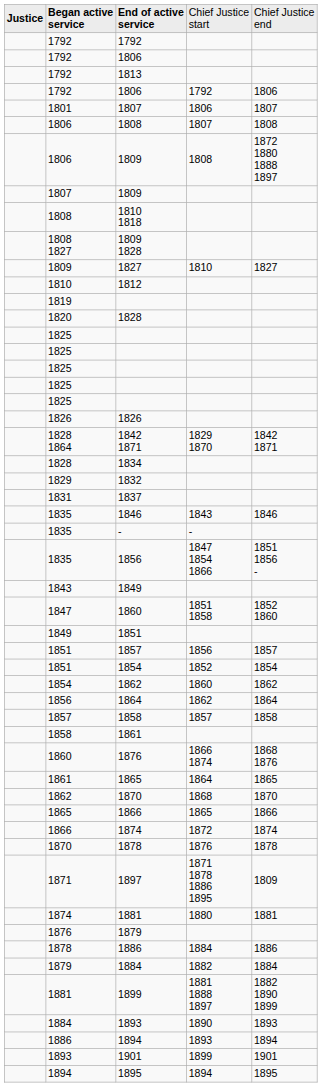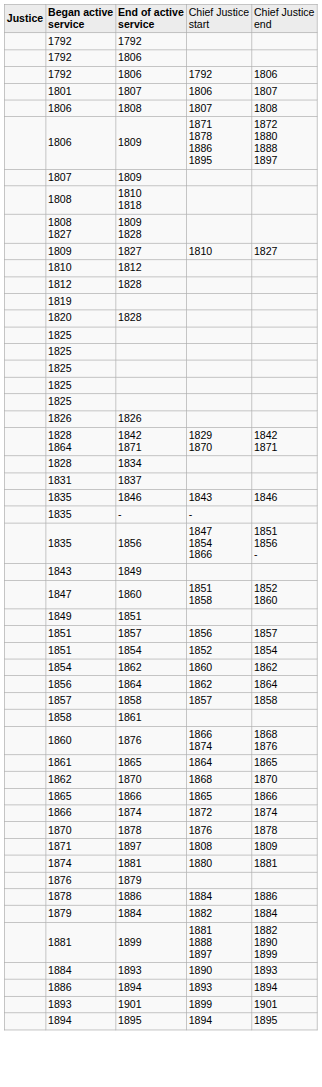 <table class="sortable wikitable">
 <tr bgcolor="#ececec">
 <td><strong>Justice</strong></td>
 <td><strong>Began active<br>service</strong></td>
 <td><strong>End of active<br>service</strong></td>
 <td>Chief Justice<br>start</td>
 <td>Chief Justice<br>end</td>
 </tr>
 <tr>
 <td></td>
 <td>1792</td>
 <td>1792</td>
 <td></td>
 <td></td>
 </tr>
 <tr>
 <td></td>
 <td>1792</td>
 <td>1806</td>
-<td></td>
-<td></td>
-</tr>
-<tr>
-<td></td>
-<td>1792</td>
-<td>1813</td>
 <td></td>
 <td></td>
 </tr>
 <tr>
 <td></td>
 <td>1792</td>
 <td>1806</td>
 <td>1792</td>
 <td>1806</td>
 </tr>
 <tr>
 <td></td>
 <td>1801</td>
 <td>1807</td>
 <td>1806</td>
 <td>1807</td>
 </tr>
 <tr>
 <td></td>
 <td>1806</td>
 <td>1808</td>
 <td>1807</td>
 <td>1808</td>
 </tr>
 <tr>
 <td></td>
 <td>1806</td>
 <td>1809</td>
-<td>1808</td>
+<td>1871<br>1878<br>1886<br>1895</td>
 <td>1872<br>1880<br>1888<br>1897</td>
 </tr>
 <tr>
 <td></td>
 <td>1807</td>
 <td>1809</td>
 <td></td>
 <td></td>
 </tr>
 <tr>
 <td></td>
 <td>1808</td>
 <td>1810<br>1818</td>
 <td></td>
 <td></td>
 </tr>
 <tr>
 <td></td>
 <td>1808<br>1827</td>
 <td>1809<br>1828</td>
 <td></td>
 <td></td>
 </tr>
 <tr>
 <td></td>
 <td>1809</td>
 <td>1827</td>
 <td>1810</td>
 <td>1827</td>
 </tr>
 <tr>
 <td></td>
 <td>1810</td>
 <td>1812</td>
+<td></td>
+<td></td>
+</tr>
+<tr>
+<td></td>
+<td>1812</td>
+<td>1828</td>
 <td></td>
 <td></td>
 </tr>
 <tr>
 <td></td>
 <td>1819</td>
 <td></td>
 <td></td>
 <td></td>
 </tr>
 <tr>
 <td></td>
 <td>1820</td>
 <td>1828</td>
 <td></td>
 <td></td>
 </tr>
 <tr>
 <td></td>
 <td>1825</td>
 <td></td>
 <td></td>
 <td></td>
 </tr>
 <tr>
 <td></td>
 <td>1825</td>
 <td></td>
 <td></td>
 <td></td>
 </tr>
 <tr>
 <td></td>
 <td>1825</td>
 <td></td>
 <td></td>
 <td></td>
 </tr>
 <tr>
 <td></td>
 <td>1825</td>
 <td></td>
 <td></td>
 <td></td>
 </tr>
 <tr>
 <td></td>
 <td>1825</td>
 <td></td>
 <td></td>
 <td></td>
 </tr>
 <tr>
 <td></td>
 <td>1826</td>
 <td>1826</td>
 <td></td>
 <td></td>
 </tr>
 <tr>
 <td></td>
 <td>1828<br>1864</td>
 <td>1842<br>1871</td>
 <td>1829<br>1870</td>
 <td>1842<br>1871</td>
 </tr>
 <tr>
 <td></td>
 <td>1828</td>
 <td>1834</td>
-<td></td>
-<td></td>
-</tr>
-<tr>
-<td></td>
-<td>1829</td>
-<td>1832</td>
 <td></td>
 <td></td>
 </tr>
 <tr>
 <td></td>
 <td>1831</td>
 <td>1837</td>
 <td></td>
 <td></td>
 </tr>
 <tr>
 <td></td>
 <td>1835</td>
 <td>1846</td>
 <td>1843</td>
 <td>1846</td>
 </tr>
 <tr>
 <td></td>
 <td>1835</td>
 <td>-</td>
 <td>-</td>
 <td></td>
 </tr>
 <tr>
 <td></td>
 <td>1835</td>
 <td>1856</td>
 <td>1847<br>1854<br>1866</td>
 <td>1851<br>1856<br>-</td>
 </tr>
 <tr>
 <td></td>
 <td>1843</td>
 <td>1849</td>
 <td></td>
 <td></td>
 </tr>
 <tr>
 <td></td>
 <td>1847</td>
 <td>1860</td>
 <td>1851<br>1858</td>
 <td>1852<br>1860</td>
 </tr>
 <tr>
 <td></td>
 <td>1849</td>
 <td>1851</td>
 <td></td>
 <td></td>
 </tr>
 <tr>
 <td></td>
 <td>1851</td>
 <td>1857</td>
 <td>1856</td>
 <td>1857</td>
 </tr>
 <tr>
 <td></td>
 <td>1851</td>
 <td>1854</td>
 <td>1852</td>
 <td>1854</td>
 </tr>
 <tr>
 <td></td>
 <td>1854</td>
 <td>1862</td>
 <td>1860</td>
 <td>1862</td>
 </tr>
 <tr>
 <td></td>
 <td>1856</td>
 <td>1864</td>
 <td>1862</td>
 <td>1864</td>
 </tr>
 <tr>
 <td></td>
 <td>1857</td>
 <td>1858</td>
 <td>1857</td>
 <td>1858</td>
 </tr>
 <tr>
 <td></td>
 <td>1858</td>
 <td>1861</td>
 <td></td>
 <td></td>
 </tr>
 <tr>
 <td></td>
 <td>1860</td>
 <td>1876</td>
 <td>1866<br>1874</td>
 <td>1868<br>1876</td>
 </tr>
 <tr>
 <td></td>
 <td>1861</td>
 <td>1865</td>
 <td>1864</td>
 <td>1865</td>
 </tr>
 <tr>
 <td></td>
 <td>1862</td>
 <td>1870</td>
 <td>1868</td>
 <td>1870</td>
 </tr>
 <tr>
 <td></td>
 <td>1865</td>
 <td>1866</td>
 <td>1865</td>
 <td>1866</td>
 </tr>
 <tr>
 <td></td>
 <td>1866</td>
 <td>1874</td>
 <td>1872</td>
 <td>1874</td>
 </tr>
 <tr>
 <td></td>
 <td>1870</td>
 <td>1878</td>
 <td>1876</td>
 <td>1878</td>
 </tr>
 <tr>
 <td></td>
 <td>1871</td>
 <td>1897</td>
-<td>1871<br>1878<br>1886<br>1895</td>
+<td>1808</td>
 <td>1809</td>
 </tr>
 <tr>
 <td></td>
 <td>1874</td>
 <td>1881</td>
 <td>1880</td>
 <td>1881</td>
 </tr>
 <tr>
 <td></td>
 <td>1876</td>
 <td>1879</td>
 <td></td>
 <td></td>
 </tr>
 <tr>
 <td></td>
 <td>1878</td>
 <td>1886</td>
 <td>1884</td>
 <td>1886</td>
 </tr>
 <tr>
 <td></td>
 <td>1879</td>
 <td>1884</td>
 <td>1882</td>
 <td>1884</td>
 </tr>
 <tr>
 <td></td>
 <td>1881</td>
 <td>1899</td>
 <td>1881<br>1888<br>1897</td>
 <td>1882<br>1890<br>1899</td>
 </tr>
 <tr>
 <td></td>
 <td>1884</td>
 <td>1893</td>
 <td>1890</td>
 <td>1893</td>
 </tr>
 <tr>
 <td></td>
 <td>1886</td>
 <td>1894</td>
 <td>1893</td>
 <td>1894</td>
 </tr>
 <tr>
 <td></td>
 <td>1893</td>
 <td>1901</td>
 <td>1899</td>
 <td>1901</td>
 </tr>
 <tr>
 <td></td>
 <td>1894</td>
 <td>1895</td>
 <td>1894</td>
 <td>1895</td>
 </tr>
 </table>
